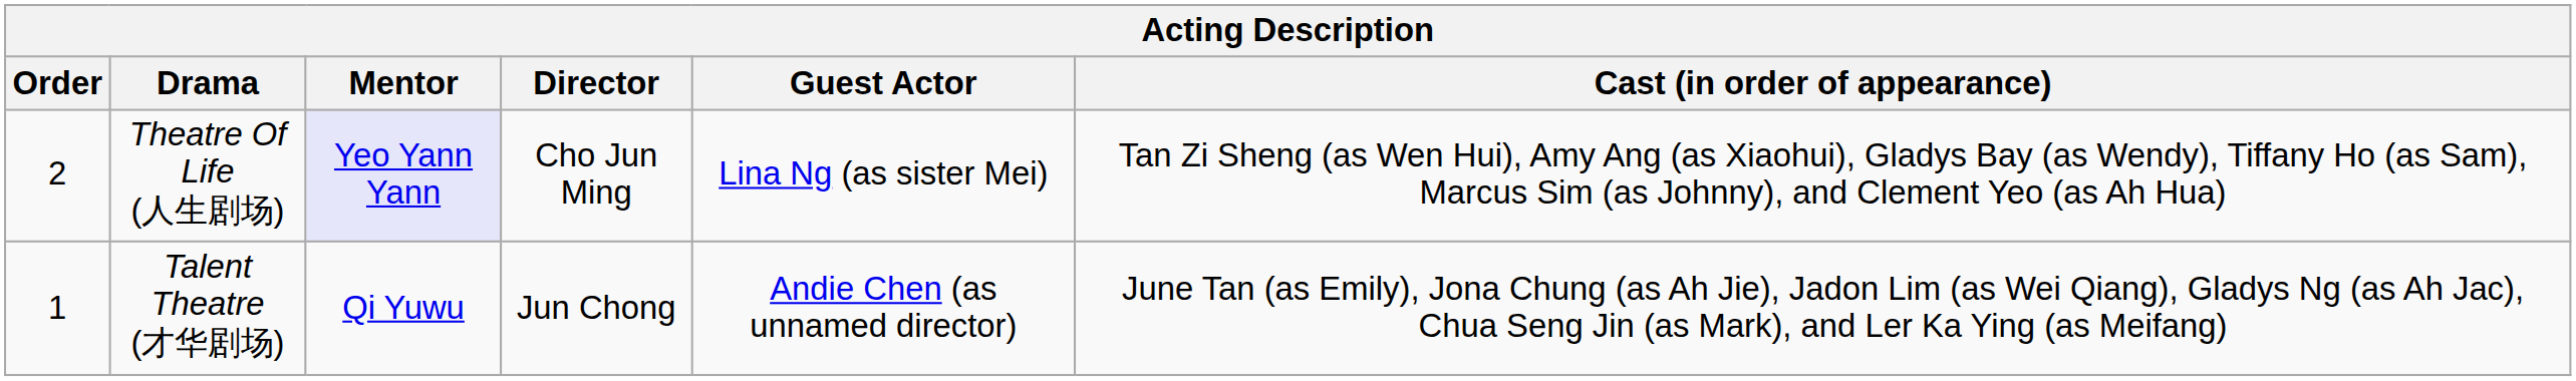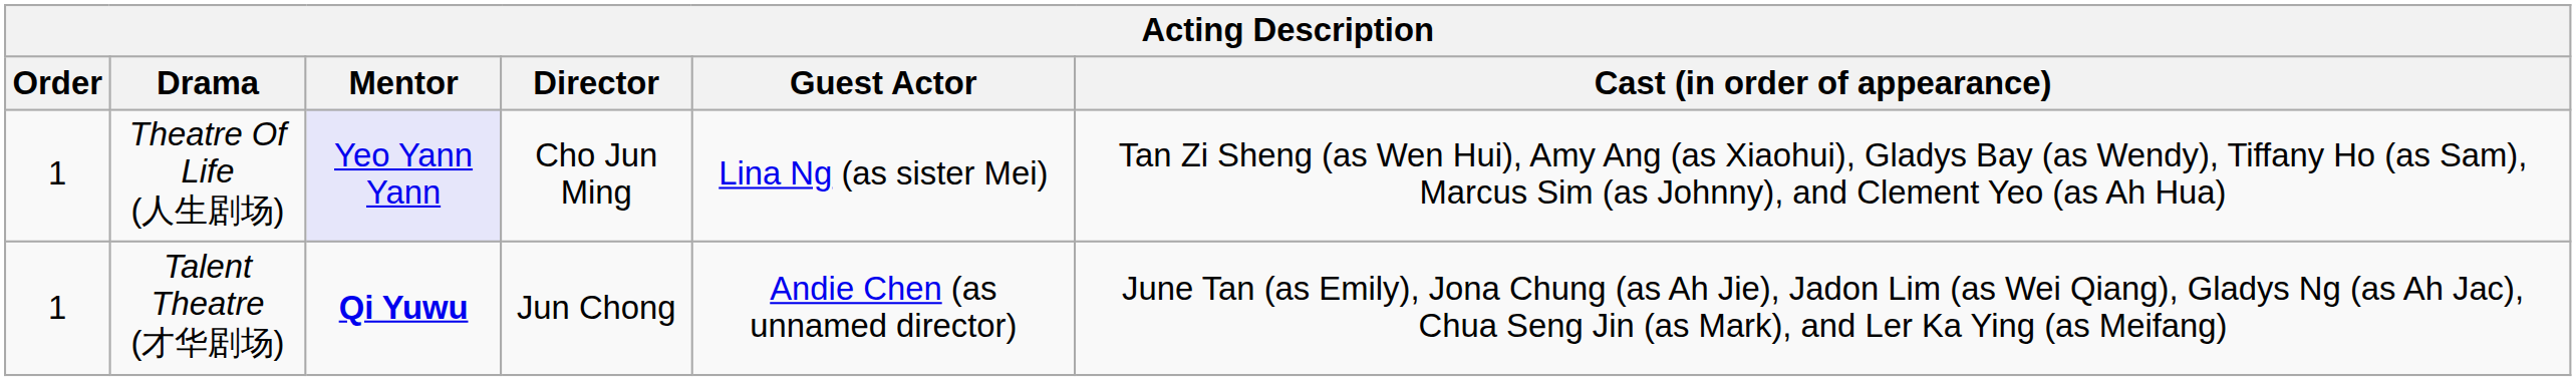 <table class= "wikitable plainrowheaders" style="text-align: center;">
 <tr>
 <th colspan=6>Acting Description</th>
 </tr>
 <tr>
 <th>Order</th>
 <th>Drama</th>
 <th>Mentor</th>
 <th>Director</th>
 <th>Guest Actor</th>
 <th>Cast (in order of appearance)</th>
 </tr>
 <tr>
-<td>2</td>
+<td>1</td>
 <td><em>Theatre Of Life</em><br>(人生剧场)</td>
 <td style="background: lavender;"><a href='#'>Yeo Yann Yann</a></td>
 <td>Cho Jun Ming</td>
 <td><a href='#'>Lina Ng</a> (as sister Mei)</td>
 <td>Tan Zi Sheng (as Wen Hui), Amy Ang (as Xiaohui), Gladys Bay (as Wendy), Tiffany Ho (as Sam), Marcus Sim (as Johnny), and Clement Yeo (as Ah Hua)</td>
 </tr>
 <tr>
 <td>1</td>
 <td><em>Talent Theatre</em><br>(才华剧场)</td>
-<td><a href='#'>Qi Yuwu</a></td>
+<td><strong><a href='#'>Qi Yuwu</a></strong></td>
 <td>Jun Chong</td>
 <td><a href='#'>Andie Chen</a> (as unnamed director)</td>
 <td>June Tan (as Emily), Jona Chung (as Ah Jie), Jadon Lim (as Wei Qiang), Gladys Ng (as Ah Jac), Chua Seng Jin (as Mark), and Ler Ka Ying (as Meifang)</td>
 </tr>
 </table>
